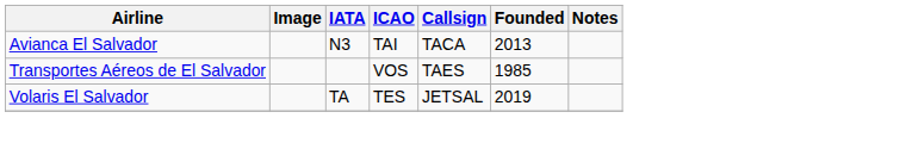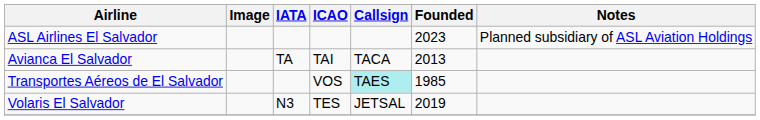 <table class="wikitable sortable">
 <tr>
 <th>Airline</th>
 <th class=unsortable>Image</th>
 <th><a href='#'>IATA</a></th>
 <th><a href='#'>ICAO</a></th>
 <th><a href='#'>Callsign</a></th>
 <th>Founded</th>
 <th class=unsortable>Notes</th>
 </tr>
 <tr>
+<td><a href='#'>ASL Airlines El Salvador</a></td>
+<td></td>
+<td></td>
+<td></td>
+<td></td>
+<td>2023</td>
+<td>Planned subsidiary of <a href='#'>ASL Aviation Holdings</a></td>
+</tr>
+<tr>
 <td><a href='#'>Avianca El Salvador</a></td>
 <td></td>
-<td>N3</td>
+<td>TA</td>
 <td>TAI</td>
 <td>TACA</td>
 <td>2013</td>
 <td></td>
 </tr>
 <tr>
 <td><a href='#'>Transportes Aéreos de El Salvador</a></td>
 <td></td>
 <td></td>
 <td>VOS</td>
-<td>TAES</td>
+<td style="background: paleturquoise;">TAES</td>
 <td>1985</td>
 <td></td>
 </tr>
 <tr>
 <td><a href='#'>Volaris El Salvador</a></td>
 <td></td>
-<td>TA</td>
+<td>N3</td>
 <td>TES</td>
 <td>JETSAL</td>
 <td>2019</td>
 <td></td>
 </tr>
 <tr>
 </tr>
 </table>
